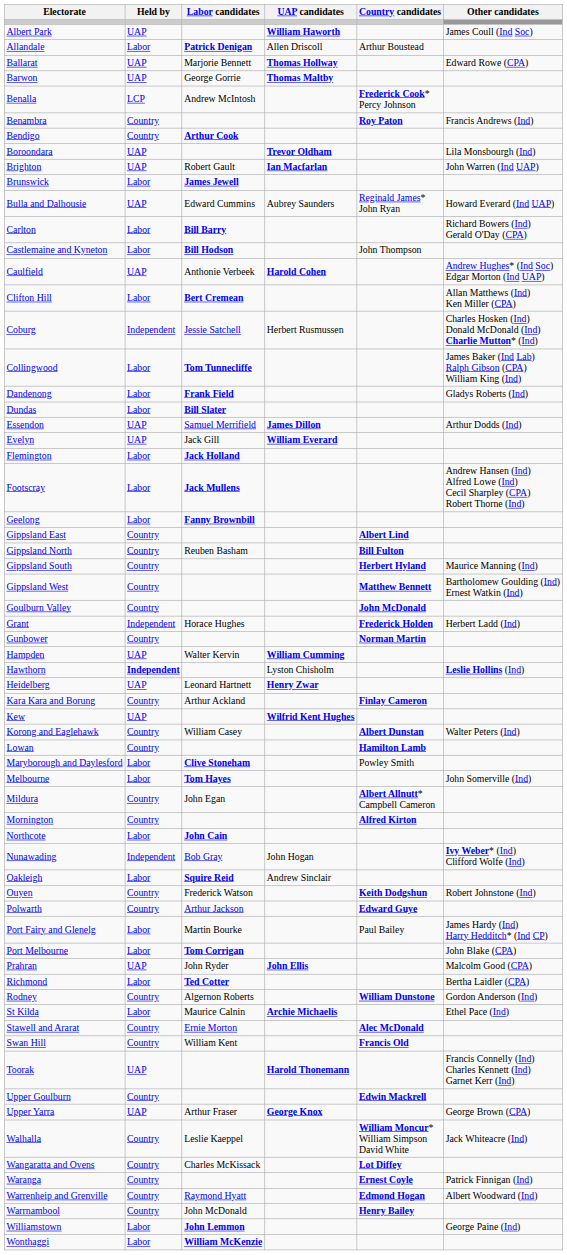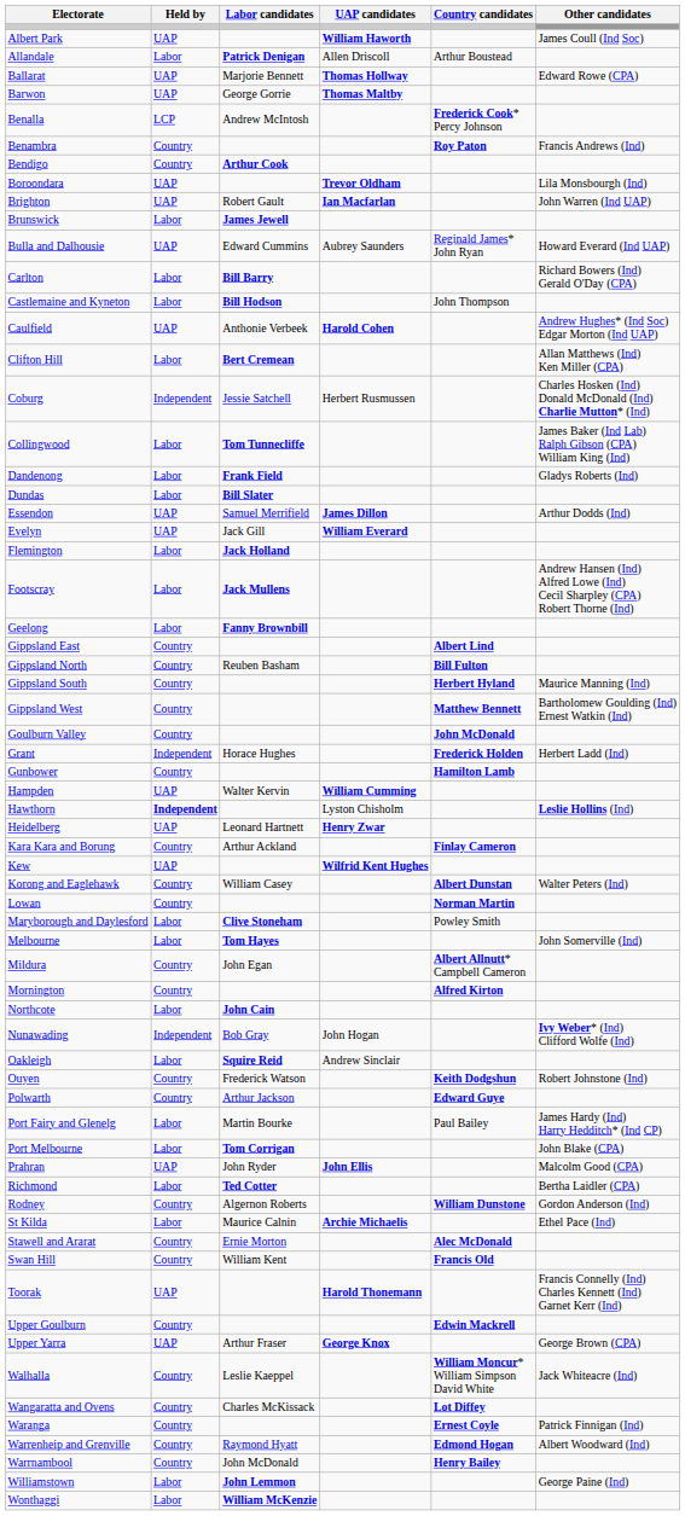 <table class="wikitable">
 <tr>
 <th>Electorate</th>
 <th>Held by</th>
 <th><a href='#'>Labor</a> candidates</th>
 <th><a href='#'>UAP</a> candidates</th>
 <th><a href='#'>Country</a> candidates</th>
 <th>Other candidates</th>
 </tr>
 <tr bgcolor="#cccccc">
 <td></td>
 <td></td>
 <td></td>
 <td></td>
 <td></td>
 <td bgcolor="#999999"></td>
 </tr>
 <tr>
 <td><a href='#'>Albert Park</a></td>
 <td><a href='#'>UAP</a></td>
 <td></td>
 <td><strong><a href='#'>William Haworth</a></strong></td>
 <td></td>
 <td>James Coull (<a href='#'>Ind</a> <a href='#'>Soc</a>)</td>
 </tr>
 <tr>
 <td><a href='#'>Allandale</a></td>
 <td><a href='#'>Labor</a></td>
 <td><strong><a href='#'>Patrick Denigan</a></strong></td>
 <td>Allen Driscoll</td>
 <td>Arthur Boustead</td>
 <td></td>
 </tr>
 <tr>
 <td><a href='#'>Ballarat</a></td>
 <td><a href='#'>UAP</a></td>
 <td>Marjorie Bennett</td>
 <td><strong><a href='#'>Thomas Hollway</a></strong></td>
 <td></td>
 <td>Edward Rowe (<a href='#'>CPA</a>)</td>
 </tr>
 <tr>
 <td><a href='#'>Barwon</a></td>
 <td><a href='#'>UAP</a></td>
 <td>George Gorrie</td>
 <td><strong><a href='#'>Thomas Maltby</a></strong></td>
 <td></td>
 <td></td>
 </tr>
 <tr>
 <td><a href='#'>Benalla</a></td>
 <td><a href='#'>LCP</a></td>
 <td>Andrew McIntosh</td>
 <td></td>
 <td><strong><a href='#'>Frederick Cook</a></strong>* <br> Percy Johnson</td>
 <td></td>
 </tr>
 <tr>
 <td><a href='#'>Benambra</a></td>
 <td><a href='#'>Country</a></td>
 <td></td>
 <td></td>
 <td><strong><a href='#'>Roy Paton</a></strong></td>
 <td>Francis Andrews (<a href='#'>Ind</a>)</td>
 </tr>
 <tr>
 <td><a href='#'>Bendigo</a></td>
 <td><a href='#'>Country</a></td>
 <td><strong><a href='#'>Arthur Cook</a></strong></td>
 <td></td>
 <td></td>
 <td></td>
 </tr>
 <tr>
 <td><a href='#'>Boroondara</a></td>
 <td><a href='#'>UAP</a></td>
 <td></td>
 <td><strong><a href='#'>Trevor Oldham</a></strong></td>
 <td></td>
 <td>Lila Monsbourgh (<a href='#'>Ind</a>)</td>
 </tr>
 <tr>
 <td><a href='#'>Brighton</a></td>
 <td><a href='#'>UAP</a></td>
 <td>Robert Gault</td>
 <td><strong><a href='#'>Ian Macfarlan</a></strong></td>
 <td></td>
 <td>John Warren (<a href='#'>Ind</a> <a href='#'>UAP</a>)</td>
 </tr>
 <tr>
 <td><a href='#'>Brunswick</a></td>
 <td><a href='#'>Labor</a></td>
 <td><strong><a href='#'>James Jewell</a></strong></td>
 <td></td>
 <td></td>
 <td></td>
 </tr>
 <tr>
 <td><a href='#'>Bulla and Dalhousie</a></td>
 <td><a href='#'>UAP</a></td>
 <td>Edward Cummins</td>
 <td>Aubrey Saunders</td>
 <td><a href='#'>Reginald James</a>* <br> John Ryan</td>
 <td>Howard Everard (<a href='#'>Ind</a> <a href='#'>UAP</a>)</td>
 </tr>
 <tr>
 <td><a href='#'>Carlton</a></td>
 <td><a href='#'>Labor</a></td>
 <td><strong><a href='#'>Bill Barry</a></strong></td>
 <td></td>
 <td></td>
 <td>Richard Bowers (<a href='#'>Ind</a>) <br> Gerald O'Day (<a href='#'>CPA</a>)</td>
 </tr>
 <tr>
 <td><a href='#'>Castlemaine and Kyneton</a></td>
 <td><a href='#'>Labor</a></td>
 <td><strong><a href='#'>Bill Hodson</a></strong></td>
 <td></td>
 <td>John Thompson</td>
 <td></td>
 </tr>
 <tr>
 <td><a href='#'>Caulfield</a></td>
 <td><a href='#'>UAP</a></td>
 <td>Anthonie Verbeek</td>
 <td><strong><a href='#'>Harold Cohen</a></strong></td>
 <td></td>
 <td><a href='#'>Andrew Hughes</a>* (<a href='#'>Ind</a> <a href='#'>Soc</a>) <br> Edgar Morton (<a href='#'>Ind</a> <a href='#'>UAP</a>)</td>
 </tr>
 <tr>
 <td><a href='#'>Clifton Hill</a></td>
 <td><a href='#'>Labor</a></td>
 <td><strong><a href='#'>Bert Cremean</a></strong></td>
 <td></td>
 <td></td>
 <td>Allan Matthews (<a href='#'>Ind</a>) <br> Ken Miller (<a href='#'>CPA</a>)</td>
 </tr>
 <tr>
 <td><a href='#'>Coburg</a></td>
 <td><a href='#'>Independent</a></td>
 <td><a href='#'>Jessie Satchell</a></td>
 <td>Herbert Rusmussen</td>
 <td></td>
 <td>Charles Hosken (<a href='#'>Ind</a>) <br> Donald McDonald (<a href='#'>Ind</a>) <br> <strong><a href='#'>Charlie Mutton</a></strong>* (<a href='#'>Ind</a>)</td>
 </tr>
 <tr>
 <td><a href='#'>Collingwood</a></td>
 <td><a href='#'>Labor</a></td>
 <td><strong><a href='#'>Tom Tunnecliffe</a></strong></td>
 <td></td>
 <td></td>
 <td>James Baker (<a href='#'>Ind</a> <a href='#'>Lab</a>) <br> <a href='#'>Ralph Gibson</a> (<a href='#'>CPA</a>) <br> William King (<a href='#'>Ind</a>)</td>
 </tr>
 <tr>
 <td><a href='#'>Dandenong</a></td>
 <td><a href='#'>Labor</a></td>
 <td><strong><a href='#'>Frank Field</a></strong></td>
 <td></td>
 <td></td>
 <td>Gladys Roberts (<a href='#'>Ind</a>)</td>
 </tr>
 <tr>
 <td><a href='#'>Dundas</a></td>
 <td><a href='#'>Labor</a></td>
 <td><strong><a href='#'>Bill Slater</a></strong></td>
 <td></td>
 <td></td>
 <td></td>
 </tr>
 <tr>
 <td><a href='#'>Essendon</a></td>
 <td><a href='#'>UAP</a></td>
 <td><a href='#'>Samuel Merrifield</a></td>
 <td><strong><a href='#'>James Dillon</a></strong></td>
 <td></td>
 <td>Arthur Dodds (<a href='#'>Ind</a>)</td>
 </tr>
 <tr>
 <td><a href='#'>Evelyn</a></td>
 <td><a href='#'>UAP</a></td>
 <td>Jack Gill</td>
 <td><strong><a href='#'>William Everard</a></strong></td>
 <td></td>
 <td></td>
 </tr>
 <tr>
 <td><a href='#'>Flemington</a></td>
 <td><a href='#'>Labor</a></td>
 <td><strong><a href='#'>Jack Holland</a></strong></td>
 <td></td>
 <td></td>
 <td></td>
 </tr>
 <tr>
 <td><a href='#'>Footscray</a></td>
 <td><a href='#'>Labor</a></td>
 <td><strong><a href='#'>Jack Mullens</a></strong></td>
 <td></td>
 <td></td>
 <td>Andrew Hansen (<a href='#'>Ind</a>) <br> Alfred Lowe (<a href='#'>Ind</a>) <br> Cecil Sharpley (<a href='#'>CPA</a>) <br> Robert Thorne (<a href='#'>Ind</a>)</td>
 </tr>
 <tr>
 <td><a href='#'>Geelong</a></td>
 <td><a href='#'>Labor</a></td>
 <td><strong><a href='#'>Fanny Brownbill</a></strong></td>
 <td></td>
 <td></td>
 <td></td>
 </tr>
 <tr>
 <td><a href='#'>Gippsland East</a></td>
 <td><a href='#'>Country</a></td>
 <td></td>
 <td></td>
 <td><strong><a href='#'>Albert Lind</a></strong></td>
 <td></td>
 </tr>
 <tr>
 <td><a href='#'>Gippsland North</a></td>
 <td><a href='#'>Country</a></td>
 <td>Reuben Basham</td>
 <td></td>
 <td><strong><a href='#'>Bill Fulton</a></strong></td>
 <td></td>
 </tr>
 <tr>
 <td><a href='#'>Gippsland South</a></td>
 <td><a href='#'>Country</a></td>
 <td></td>
 <td></td>
 <td><strong><a href='#'>Herbert Hyland</a></strong></td>
 <td>Maurice Manning (<a href='#'>Ind</a>)</td>
 </tr>
 <tr>
 <td><a href='#'>Gippsland West</a></td>
 <td><a href='#'>Country</a></td>
 <td></td>
 <td></td>
 <td><strong><a href='#'>Matthew Bennett</a></strong></td>
 <td>Bartholomew Goulding (<a href='#'>Ind</a>) <br> Ernest Watkin (<a href='#'>Ind</a>)</td>
 </tr>
 <tr>
 <td><a href='#'>Goulburn Valley</a></td>
 <td><a href='#'>Country</a></td>
 <td></td>
 <td></td>
 <td><strong><a href='#'>John McDonald</a></strong></td>
 <td></td>
 </tr>
 <tr>
 <td><a href='#'>Grant</a></td>
 <td><a href='#'>Independent</a></td>
 <td>Horace Hughes</td>
 <td></td>
 <td><strong><a href='#'>Frederick Holden</a></strong></td>
 <td>Herbert Ladd (<a href='#'>Ind</a>)</td>
 </tr>
 <tr>
 <td><a href='#'>Gunbower</a></td>
 <td><a href='#'>Country</a></td>
 <td></td>
 <td></td>
-<td><strong><a href='#'>Norman Martin</a></strong></td>
+<td><strong><a href='#'>Hamilton Lamb</a></strong></td>
 <td></td>
 </tr>
 <tr>
 <td><a href='#'>Hampden</a></td>
 <td><a href='#'>UAP</a></td>
 <td>Walter Kervin</td>
 <td><strong><a href='#'>William Cumming</a></strong></td>
 <td></td>
 <td></td>
 </tr>
 <tr>
 <td><a href='#'>Hawthorn</a></td>
 <td><strong><a href='#'>Independent</a></strong></td>
 <td></td>
 <td>Lyston Chisholm</td>
 <td></td>
 <td><strong><a href='#'>Leslie Hollins</a></strong> (<a href='#'>Ind</a>)</td>
 </tr>
 <tr>
 <td><a href='#'>Heidelberg</a></td>
 <td><a href='#'>UAP</a></td>
 <td>Leonard Hartnett</td>
 <td><strong><a href='#'>Henry Zwar</a></strong></td>
 <td></td>
 <td></td>
 </tr>
 <tr>
 <td><a href='#'>Kara Kara and Borung</a></td>
 <td><a href='#'>Country</a></td>
 <td>Arthur Ackland</td>
 <td></td>
 <td><strong><a href='#'>Finlay Cameron</a></strong></td>
 <td></td>
 </tr>
 <tr>
 <td><a href='#'>Kew</a></td>
 <td><a href='#'>UAP</a></td>
 <td></td>
 <td><strong><a href='#'>Wilfrid Kent Hughes</a></strong></td>
 <td></td>
 <td></td>
 </tr>
 <tr>
 <td><a href='#'>Korong and Eaglehawk</a></td>
 <td><a href='#'>Country</a></td>
 <td>William Casey</td>
 <td></td>
 <td><strong><a href='#'>Albert Dunstan</a></strong></td>
 <td>Walter Peters (<a href='#'>Ind</a>)</td>
 </tr>
 <tr>
 <td><a href='#'>Lowan</a></td>
 <td><a href='#'>Country</a></td>
 <td></td>
 <td></td>
-<td><strong><a href='#'>Hamilton Lamb</a></strong></td>
+<td><strong><a href='#'>Norman Martin</a></strong></td>
 <td></td>
 </tr>
 <tr>
 <td><a href='#'>Maryborough and Daylesford</a></td>
 <td><a href='#'>Labor</a></td>
 <td><strong><a href='#'>Clive Stoneham</a></strong></td>
 <td></td>
 <td>Powley Smith</td>
 <td></td>
 </tr>
 <tr>
 <td><a href='#'>Melbourne</a></td>
 <td><a href='#'>Labor</a></td>
 <td><strong><a href='#'>Tom Hayes</a></strong></td>
 <td></td>
 <td></td>
 <td>John Somerville (<a href='#'>Ind</a>)</td>
 </tr>
 <tr>
 <td><a href='#'>Mildura</a></td>
 <td><a href='#'>Country</a></td>
 <td>John Egan</td>
 <td></td>
 <td><strong><a href='#'>Albert Allnutt</a></strong>* <br> Campbell Cameron</td>
 <td></td>
 </tr>
 <tr>
 <td><a href='#'>Mornington</a></td>
 <td><a href='#'>Country</a></td>
 <td></td>
 <td></td>
 <td><strong><a href='#'>Alfred Kirton</a></strong></td>
 <td></td>
 </tr>
 <tr>
 <td><a href='#'>Northcote</a></td>
 <td><a href='#'>Labor</a></td>
 <td><strong><a href='#'>John Cain</a></strong></td>
 <td></td>
 <td></td>
 <td></td>
 </tr>
 <tr>
 <td><a href='#'>Nunawading</a></td>
 <td><a href='#'>Independent</a></td>
 <td><a href='#'>Bob Gray</a></td>
 <td>John Hogan</td>
 <td></td>
 <td><strong><a href='#'>Ivy Weber</a></strong>* (<a href='#'>Ind</a>) <br> Clifford Wolfe (<a href='#'>Ind</a>)</td>
 </tr>
 <tr>
 <td><a href='#'>Oakleigh</a></td>
 <td><a href='#'>Labor</a></td>
 <td><strong><a href='#'>Squire Reid</a></strong></td>
 <td>Andrew Sinclair</td>
 <td></td>
 <td></td>
 </tr>
 <tr>
 <td><a href='#'>Ouyen</a></td>
 <td><a href='#'>Country</a></td>
 <td>Frederick Watson</td>
 <td></td>
 <td><strong><a href='#'>Keith Dodgshun</a></strong></td>
 <td>Robert Johnstone (<a href='#'>Ind</a>)</td>
 </tr>
 <tr>
 <td><a href='#'>Polwarth</a></td>
 <td><a href='#'>Country</a></td>
 <td><a href='#'>Arthur Jackson</a></td>
 <td></td>
 <td><strong><a href='#'>Edward Guye</a></strong></td>
 <td></td>
 </tr>
 <tr>
 <td><a href='#'>Port Fairy and Glenelg</a></td>
 <td><a href='#'>Labor</a></td>
 <td>Martin Bourke</td>
 <td></td>
 <td>Paul Bailey</td>
 <td>James Hardy (<a href='#'>Ind</a>) <br> <a href='#'>Harry Hedditch</a>* (<a href='#'>Ind</a> <a href='#'>CP</a>)</td>
 </tr>
 <tr>
 <td><a href='#'>Port Melbourne</a></td>
 <td><a href='#'>Labor</a></td>
 <td><strong><a href='#'>Tom Corrigan</a></strong></td>
 <td></td>
 <td></td>
 <td>John Blake (<a href='#'>CPA</a>)</td>
 </tr>
 <tr>
 <td><a href='#'>Prahran</a></td>
 <td><a href='#'>UAP</a></td>
 <td>John Ryder</td>
 <td><strong><a href='#'>John Ellis</a></strong></td>
 <td></td>
 <td>Malcolm Good (<a href='#'>CPA</a>)</td>
 </tr>
 <tr>
 <td><a href='#'>Richmond</a></td>
 <td><a href='#'>Labor</a></td>
 <td><strong><a href='#'>Ted Cotter</a></strong></td>
 <td></td>
 <td></td>
 <td>Bertha Laidler (<a href='#'>CPA</a>)</td>
 </tr>
 <tr>
 <td><a href='#'>Rodney</a></td>
 <td><a href='#'>Country</a></td>
 <td>Algernon Roberts</td>
 <td></td>
 <td><strong><a href='#'>William Dunstone</a></strong></td>
 <td>Gordon Anderson (<a href='#'>Ind</a>)</td>
 </tr>
 <tr>
 <td><a href='#'>St Kilda</a></td>
 <td><a href='#'>Labor</a></td>
 <td>Maurice Calnin</td>
 <td><strong><a href='#'>Archie Michaelis</a></strong></td>
 <td></td>
 <td>Ethel Pace (<a href='#'>Ind</a>)</td>
 </tr>
 <tr>
 <td><a href='#'>Stawell and Ararat</a></td>
 <td><a href='#'>Country</a></td>
 <td><a href='#'>Ernie Morton</a></td>
 <td></td>
 <td><strong><a href='#'>Alec McDonald</a></strong></td>
 <td></td>
 </tr>
 <tr>
 <td><a href='#'>Swan Hill</a></td>
 <td><a href='#'>Country</a></td>
 <td>William Kent</td>
 <td></td>
 <td><strong><a href='#'>Francis Old</a></strong></td>
 <td></td>
 </tr>
 <tr>
 <td><a href='#'>Toorak</a></td>
 <td><a href='#'>UAP</a></td>
 <td></td>
 <td><strong><a href='#'>Harold Thonemann</a></strong></td>
 <td></td>
 <td>Francis Connelly (<a href='#'>Ind</a>) <br> Charles Kennett (<a href='#'>Ind</a>) <br> Garnet Kerr (<a href='#'>Ind</a>)</td>
 </tr>
 <tr>
 <td><a href='#'>Upper Goulburn</a></td>
 <td><a href='#'>Country</a></td>
 <td></td>
 <td></td>
 <td><strong><a href='#'>Edwin Mackrell</a></strong></td>
 <td></td>
 </tr>
 <tr>
 <td><a href='#'>Upper Yarra</a></td>
 <td><a href='#'>UAP</a></td>
 <td>Arthur Fraser</td>
 <td><strong><a href='#'>George Knox</a></strong></td>
 <td></td>
 <td>George Brown (<a href='#'>CPA</a>)</td>
 </tr>
 <tr>
 <td><a href='#'>Walhalla</a></td>
 <td><a href='#'>Country</a></td>
 <td>Leslie Kaeppel</td>
 <td></td>
 <td><strong><a href='#'>William Moncur</a></strong>* <br> William Simpson <br> David White</td>
 <td>Jack Whiteacre (<a href='#'>Ind</a>)</td>
 </tr>
 <tr>
 <td><a href='#'>Wangaratta and Ovens</a></td>
 <td><a href='#'>Country</a></td>
 <td>Charles McKissack</td>
 <td></td>
 <td><strong><a href='#'>Lot Diffey</a></strong></td>
 <td></td>
 </tr>
 <tr>
 <td><a href='#'>Waranga</a></td>
 <td><a href='#'>Country</a></td>
 <td></td>
 <td></td>
 <td><strong><a href='#'>Ernest Coyle</a></strong></td>
 <td>Patrick Finnigan (<a href='#'>Ind</a>)</td>
 </tr>
 <tr>
 <td><a href='#'>Warrenheip and Grenville</a></td>
 <td><a href='#'>Country</a></td>
 <td><a href='#'>Raymond Hyatt</a></td>
 <td></td>
 <td><strong><a href='#'>Edmond Hogan</a></strong></td>
 <td>Albert Woodward (<a href='#'>Ind</a>)</td>
 </tr>
 <tr>
 <td><a href='#'>Warrnambool</a></td>
 <td><a href='#'>Country</a></td>
 <td>John McDonald</td>
 <td></td>
 <td><strong><a href='#'>Henry Bailey</a></strong></td>
 <td></td>
 </tr>
 <tr>
 <td><a href='#'>Williamstown</a></td>
 <td><a href='#'>Labor</a></td>
 <td><strong><a href='#'>John Lemmon</a></strong></td>
 <td></td>
 <td></td>
 <td>George Paine (<a href='#'>Ind</a>)</td>
 </tr>
 <tr>
 <td><a href='#'>Wonthaggi</a></td>
 <td><a href='#'>Labor</a></td>
 <td><strong><a href='#'>William McKenzie</a></strong></td>
 <td></td>
 <td></td>
 <td></td>
 </tr>
 </table>
